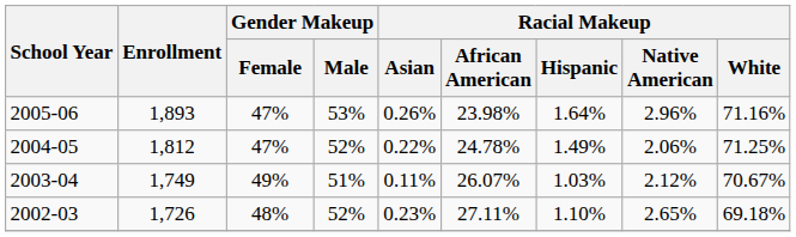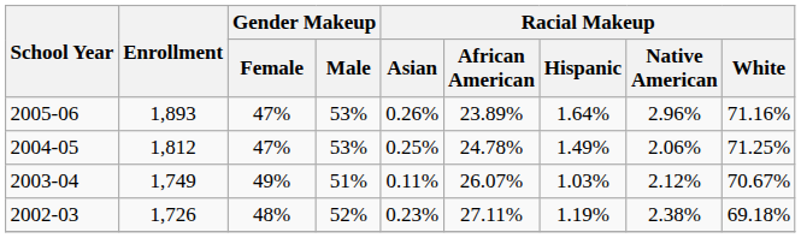 <table class="wikitable" style="font-size: 95%;">
 <tr>
 <th rowspan="2">School Year</th>
 <th rowspan="2">Enrollment</th>
 <th colspan="2">Gender Makeup</th>
 <th colspan="5">Racial Makeup</th>
 </tr>
 <tr>
 <th>Female</th>
 <th>Male</th>
 <th>Asian</th>
 <th>African <br>American</th>
 <th>Hispanic</th>
 <th>Native <br>American</th>
 <th>White</th>
 </tr>
 <tr>
 <td align="left">2005-06</td>
 <td align="center">1,893</td>
 <td align="center">47%</td>
 <td align="center">53%</td>
 <td align="center">0.26%</td>
-<td align="center">23.98%</td>
+<td align="center">23.89%</td>
 <td align="center">1.64%</td>
 <td align="center">2.96%</td>
 <td align="center">71.16%</td>
 </tr>
 <tr>
 <td align="left">2004-05</td>
 <td align="center">1,812</td>
 <td align="center">47%</td>
-<td align="center">52%</td>
-<td align="center">0.22%</td>
+<td align="center">53%</td>
+<td align="center">0.25%</td>
 <td align="center">24.78%</td>
 <td align="center">1.49%</td>
 <td align="center">2.06%</td>
 <td align="center">71.25%</td>
 </tr>
 <tr>
 <td align="left">2003-04</td>
 <td align="center">1,749</td>
 <td align="center">49%</td>
 <td align="center">51%</td>
 <td align="center">0.11%</td>
 <td align="center">26.07%</td>
 <td align="center">1.03%</td>
 <td align="center">2.12%</td>
 <td align="center">70.67%</td>
 </tr>
 <tr>
 <td align="left">2002-03</td>
 <td align="center">1,726</td>
 <td align="center">48%</td>
 <td align="center">52%</td>
 <td align="center">0.23%</td>
 <td align="center">27.11%</td>
-<td align="center">1.10%</td>
-<td align="center">2.65%</td>
+<td align="center">1.19%</td>
+<td align="center">2.38%</td>
 <td align="center">69.18%</td>
 </tr>
 <tr>
 </tr>
 </table>
